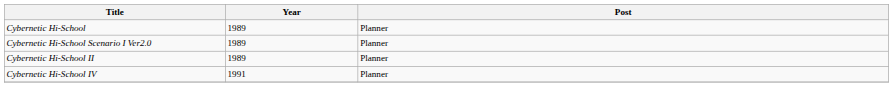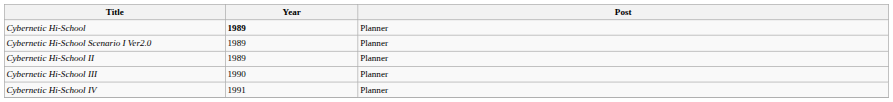 <table class="wikitable" style="font-size: small; width: 100%; text-align: left;">
 <tr>
 <th style="width: 25%;">Title</th>
 <th style="width: 15%;">Year</th>
 <th style="width: 60%;">Post</th>
 </tr>
 <tr>
 <td><em>Cybernetic Hi-School</em></td>
-<td>1989</td>
+<td><strong>1989</strong></td>
 <td>Planner</td>
 </tr>
 <tr>
 <td><em>Cybernetic Hi-School Scenario I Ver2.0</em></td>
 <td>1989</td>
 <td>Planner</td>
 </tr>
 <tr>
 <td><em>Cybernetic Hi-School II</em></td>
 <td>1989</td>
 <td>Planner</td>
 </tr>
 <tr>
+<td><em>Cybernetic Hi-School III</em></td>
+<td>1990</td>
+<td>Planner</td>
+</tr>
+<tr>
 <td><em>Cybernetic Hi-School IV</em></td>
 <td>1991</td>
 <td>Planner</td>
 </tr>
 <tr>
 </tr>
 </table>
